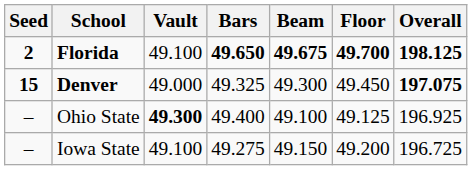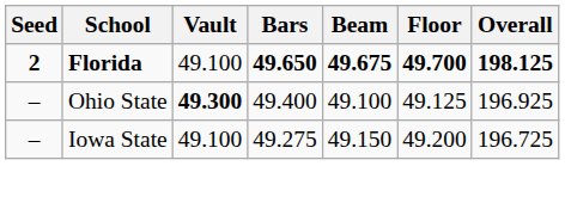 <table class="wikitable" style="white-space:nowrap; font-size:95%; text-align:center">
 <tr>
 <th>Seed</th>
 <th>School</th>
 <th>Vault</th>
 <th>Bars</th>
 <th>Beam</th>
 <th>Floor</th>
 <th>Overall</th>
 </tr>
 <tr>
 <td><strong>2</strong></td>
 <td align=left><strong>Florida</strong></td>
 <td>49.100</td>
 <td><strong>49.650</strong></td>
 <td><strong>49.675</strong></td>
 <td><strong>49.700</strong></td>
 <td><strong>198.125</strong></td>
 </tr>
 <tr>
-<td><strong>15</strong></td>
-<td align=left><strong>Denver</strong></td>
-<td>49.000</td>
-<td>49.325</td>
-<td>49.300</td>
-<td>49.450</td>
-<td><strong>197.075</strong></td>
-</tr>
-<tr>
 <td>–</td>
 <td align=left>Ohio State</td>
 <td><strong>49.300</strong></td>
 <td>49.400</td>
 <td>49.100</td>
 <td>49.125</td>
 <td>196.925</td>
 </tr>
 <tr>
 <td>–</td>
 <td align=left>Iowa State</td>
 <td>49.100</td>
 <td>49.275</td>
 <td>49.150</td>
 <td>49.200</td>
 <td>196.725</td>
 </tr>
 </table>
